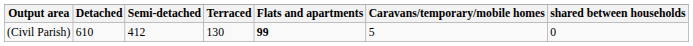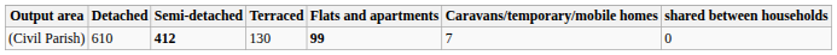 <table class="wikitable">
 <tr>
 </tr>
 <tr>
 <th>Output area</th>
 <th>Detached</th>
 <th>Semi-detached</th>
 <th>Terraced</th>
 <th>Flats and apartments</th>
 <th>Caravans/temporary/mobile homes</th>
 <th>shared between households</th>
 </tr>
 <tr>
 <td>(Civil Parish)</td>
 <td>610</td>
-<td>412</td>
+<td><strong>412</strong></td>
 <td>130</td>
 <td><strong>99</strong></td>
-<td>5</td>
+<td>7</td>
 <td>0</td>
 </tr>
 </table>
